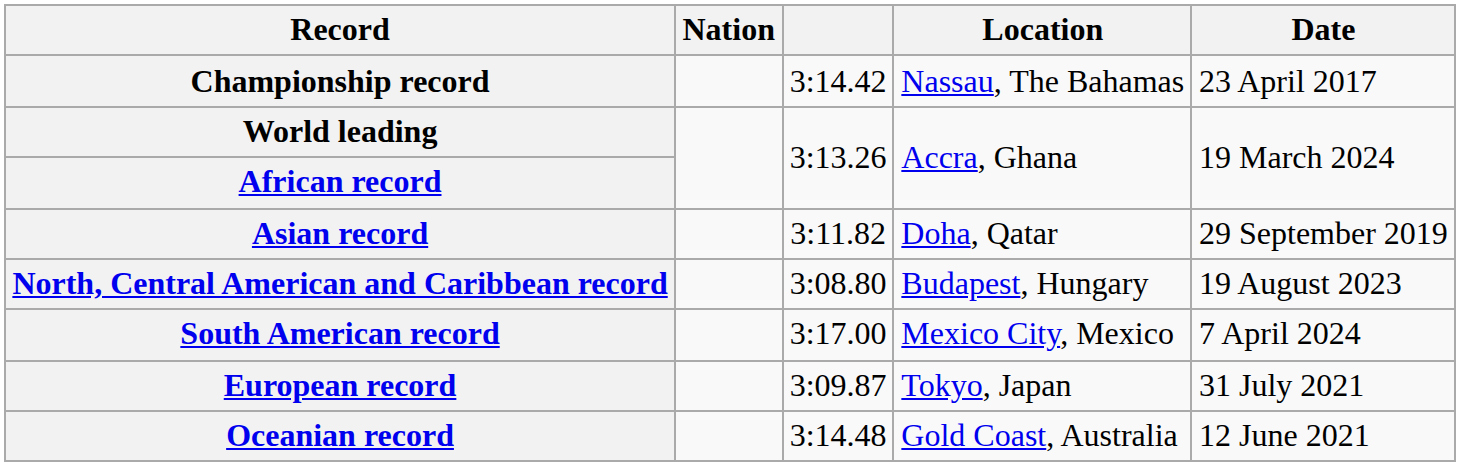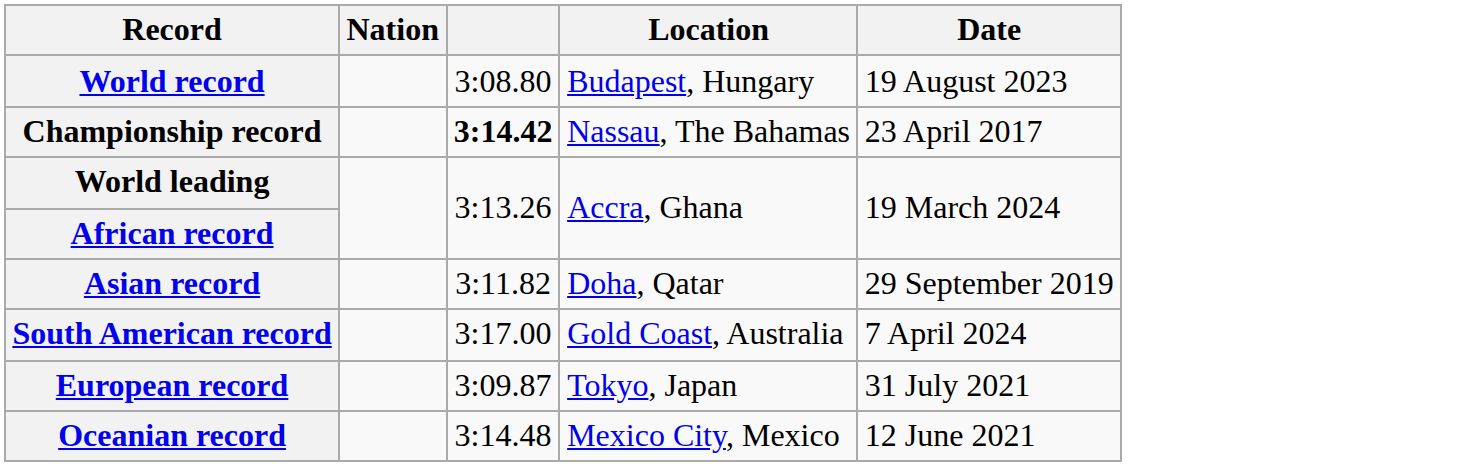 <table class="wikitable sortable">
 <tr>
 <th scope=col>Record</th>
 <th scope=col>Nation</th>
 <th scope=col></th>
 <th scope=col>Location</th>
 <th scope=col>Date</th>
 </tr>
 <tr>
+<th scope=row><a href='#'>World record</a></th>
+<td></td>
+<td style="text-align:center">3:08.80</td>
+<td><a href='#'>Budapest</a>, Hungary</td>
+<td>19 August 2023</td>
+</tr>
+<tr>
 <th scope=row>Championship record</th>
 <td></td>
-<td style="text-align:center">3:14.42</td>
+<td style="text-align:center"><strong>3:14.42</strong></td>
 <td><a href='#'>Nassau</a>, The Bahamas</td>
 <td>23 April 2017</td>
 </tr>
 <tr>
 <th scope=row>World leading</th>
 <td rowspan="2"></td>
 <td style="text-align:center" rowspan="2">3:13.26</td>
 <td rowspan="2"><a href='#'>Accra</a>, Ghana</td>
 <td rowspan="2">19 March 2024</td>
 </tr>
 <tr>
 <th scope=row><a href='#'>African record</a></th>
 </tr>
 <tr>
 <th scope=row><a href='#'>Asian record</a></th>
 <td></td>
 <td style="text-align:center">3:11.82</td>
 <td><a href='#'>Doha</a>, Qatar</td>
 <td>29 September 2019</td>
 </tr>
 <tr>
-<th scope=row><a href='#'>North, Central American and Caribbean record</a></th>
-<td></td>
-<td style="text-align:center">3:08.80</td>
-<td><a href='#'>Budapest</a>, Hungary</td>
-<td>19 August 2023</td>
-</tr>
-<tr>
 <th scope=row><a href='#'>South American record</a></th>
 <td></td>
 <td style="text-align:center">3:17.00</td>
-<td><a href='#'>Mexico City</a>, Mexico</td>
+<td><a href='#'>Gold Coast</a>, Australia</td>
 <td>7 April 2024</td>
 </tr>
 <tr>
 <th scope=row><a href='#'>European record</a></th>
 <td></td>
 <td style="text-align:center">3:09.87</td>
 <td><a href='#'>Tokyo</a>, Japan</td>
 <td>31 July 2021</td>
 </tr>
 <tr>
 <th scope=row><a href='#'>Oceanian record</a></th>
 <td></td>
 <td style="text-align:center">3:14.48</td>
-<td><a href='#'>Gold Coast</a>, Australia</td>
+<td><a href='#'>Mexico City</a>, Mexico</td>
 <td>12 June 2021</td>
 </tr>
 </table>
